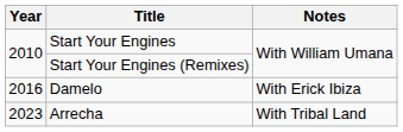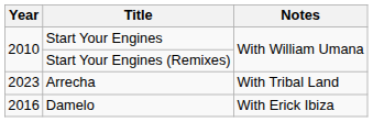 <table class="wikitable">
 <tr>
 <th>Year</th>
 <th>Title</th>
 <th>Notes</th>
 </tr>
 <tr>
 <td rowspan="2">2010</td>
 <td>Start Your Engines</td>
 <td rowspan="2">With William Umana</td>
 </tr>
 <tr>
 <td>Start Your Engines (Remixes)</td>
 </tr>
 <tr>
+<td>2023</td>
+<td>Arrecha</td>
+<td>With Tribal Land</td>
+</tr>
+<tr>
 <td>2016</td>
 <td>Damelo</td>
 <td>With Erick Ibiza</td>
 </tr>
-<tr>
-<td>2023</td>
-<td>Arrecha</td>
-<td>With Tribal Land</td>
-</tr>
 </table>
